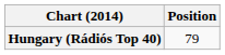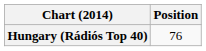 <table class="wikitable plainrowheaders">
 <tr>
 <th>Chart (2014)</th>
 <th>Position</th>
 </tr>
 <tr>
 <th scope="row">Hungary (Rádiós Top 40)</th>
-<td style="text-align:center;">79</td>
+<td style="text-align:center;">76</td>
 </tr>
 </table>
